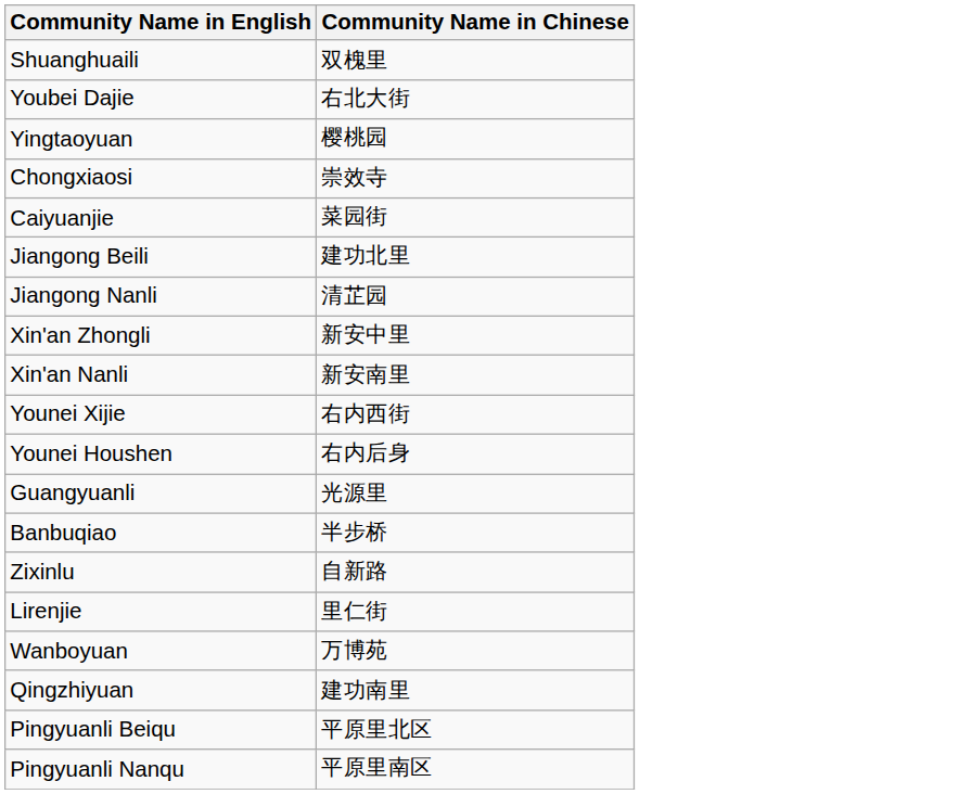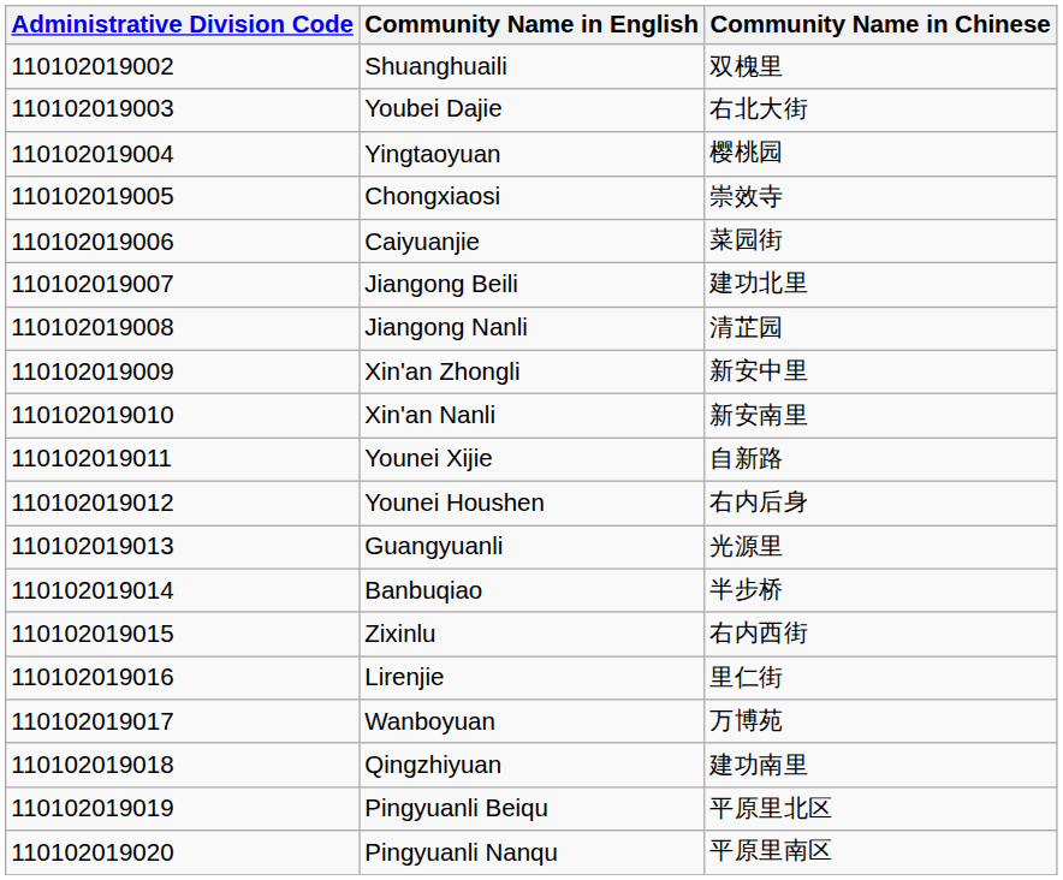 <table class="wikitable sortable">
 <tr>
+<th><a href='#'>Administrative Division Code</a></th>
 <th>Community Name in English</th>
 <th>Community Name in Chinese</th>
 </tr>
 <tr>
+<td>110102019002</td>
 <td>Shuanghuaili</td>
 <td>双槐里</td>
 </tr>
 <tr>
+<td>110102019003</td>
 <td>Youbei Dajie</td>
 <td>右北大街</td>
 </tr>
 <tr>
+<td>110102019004</td>
 <td>Yingtaoyuan</td>
 <td>樱桃园</td>
 </tr>
 <tr>
+<td>110102019005</td>
 <td>Chongxiaosi</td>
 <td>崇效寺</td>
 </tr>
 <tr>
+<td>110102019006</td>
 <td>Caiyuanjie</td>
 <td>菜园街</td>
 </tr>
 <tr>
+<td>110102019007</td>
 <td>Jiangong Beili</td>
 <td>建功北里</td>
 </tr>
 <tr>
+<td>110102019008</td>
 <td>Jiangong Nanli</td>
 <td>清芷园</td>
 </tr>
 <tr>
+<td>110102019009</td>
 <td>Xin'an Zhongli</td>
 <td>新安中里</td>
 </tr>
 <tr>
+<td>110102019010</td>
 <td>Xin'an Nanli</td>
 <td>新安南里</td>
 </tr>
 <tr>
+<td>110102019011</td>
 <td>Younei Xijie</td>
-<td>右内西街</td>
+<td>自新路</td>
 </tr>
 <tr>
+<td>110102019012</td>
 <td>Younei Houshen</td>
 <td>右内后身</td>
 </tr>
 <tr>
+<td>110102019013</td>
 <td>Guangyuanli</td>
 <td>光源里</td>
 </tr>
 <tr>
+<td>110102019014</td>
 <td>Banbuqiao</td>
 <td>半步桥</td>
 </tr>
 <tr>
+<td>110102019015</td>
 <td>Zixinlu</td>
-<td>自新路</td>
+<td>右内西街</td>
 </tr>
 <tr>
+<td>110102019016</td>
 <td>Lirenjie</td>
 <td>里仁街</td>
 </tr>
 <tr>
+<td>110102019017</td>
 <td>Wanboyuan</td>
 <td>万博苑</td>
 </tr>
 <tr>
+<td>110102019018</td>
 <td>Qingzhiyuan</td>
 <td>建功南里</td>
 </tr>
 <tr>
+<td>110102019019</td>
 <td>Pingyuanli Beiqu</td>
 <td>平原里北区</td>
 </tr>
 <tr>
+<td>110102019020</td>
 <td>Pingyuanli Nanqu</td>
 <td>平原里南区</td>
 </tr>
 </table>
